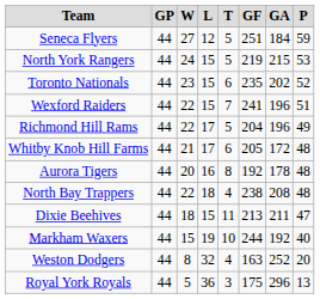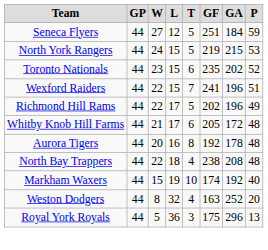 <table class="wikitable">
 <tr align="center"  bgcolor="#dddddd">
 <td><strong>Team</strong></td>
 <td><strong>GP</strong></td>
 <td><strong>W</strong></td>
 <td><strong>L</strong></td>
 <td><strong>T</strong></td>
 <td><strong>GF</strong></td>
 <td><strong>GA</strong></td>
 <td><strong>P</strong></td>
 </tr>
 <tr align="center">
 <td><a href='#'>Seneca Flyers</a></td>
 <td>44</td>
 <td>27</td>
 <td>12</td>
 <td>5</td>
 <td>251</td>
 <td>184</td>
 <td>59</td>
 </tr>
 <tr align="center">
 <td><a href='#'>North York Rangers</a></td>
 <td>44</td>
 <td>24</td>
 <td>15</td>
 <td>5</td>
 <td>219</td>
 <td>215</td>
 <td>53</td>
 </tr>
 <tr align="center">
 <td><a href='#'>Toronto Nationals</a></td>
 <td>44</td>
 <td>23</td>
 <td>15</td>
 <td>6</td>
 <td>235</td>
 <td>202</td>
 <td>52</td>
 </tr>
 <tr align="center">
 <td><a href='#'>Wexford Raiders</a></td>
 <td>44</td>
 <td>22</td>
 <td>15</td>
 <td>7</td>
 <td>241</td>
 <td>196</td>
 <td>51</td>
 </tr>
 <tr align="center">
 <td><a href='#'>Richmond Hill Rams</a></td>
 <td>44</td>
 <td>22</td>
 <td>17</td>
 <td>5</td>
-<td>204</td>
+<td>202</td>
 <td>196</td>
 <td>49</td>
 </tr>
 <tr align="center">
 <td><a href='#'>Whitby Knob Hill Farms</a></td>
 <td>44</td>
 <td>21</td>
 <td>17</td>
 <td>6</td>
 <td>205</td>
 <td>172</td>
 <td>48</td>
 </tr>
 <tr align="center">
 <td><a href='#'>Aurora Tigers</a></td>
 <td>44</td>
 <td>20</td>
 <td>16</td>
 <td>8</td>
 <td>192</td>
 <td>178</td>
 <td>48</td>
 </tr>
 <tr align="center">
 <td><a href='#'>North Bay Trappers</a></td>
 <td>44</td>
 <td>22</td>
 <td>18</td>
 <td>4</td>
 <td>238</td>
 <td>208</td>
 <td>48</td>
 </tr>
 <tr align="center">
-<td><a href='#'>Dixie Beehives</a></td>
-<td>44</td>
-<td>18</td>
-<td>15</td>
-<td>11</td>
-<td>213</td>
-<td>211</td>
-<td>47</td>
-</tr>
-<tr align="center">
 <td><a href='#'>Markham Waxers</a></td>
 <td>44</td>
 <td>15</td>
 <td>19</td>
 <td>10</td>
-<td>244</td>
+<td>174</td>
 <td>192</td>
 <td>40</td>
 </tr>
 <tr align="center">
 <td><a href='#'>Weston Dodgers</a></td>
 <td>44</td>
 <td>8</td>
 <td>32</td>
 <td>4</td>
 <td>163</td>
 <td>252</td>
 <td>20</td>
 </tr>
 <tr align="center">
 <td><a href='#'>Royal York Royals</a></td>
 <td>44</td>
 <td>5</td>
 <td>36</td>
 <td>3</td>
 <td>175</td>
 <td>296</td>
 <td>13</td>
 </tr>
 </table>
